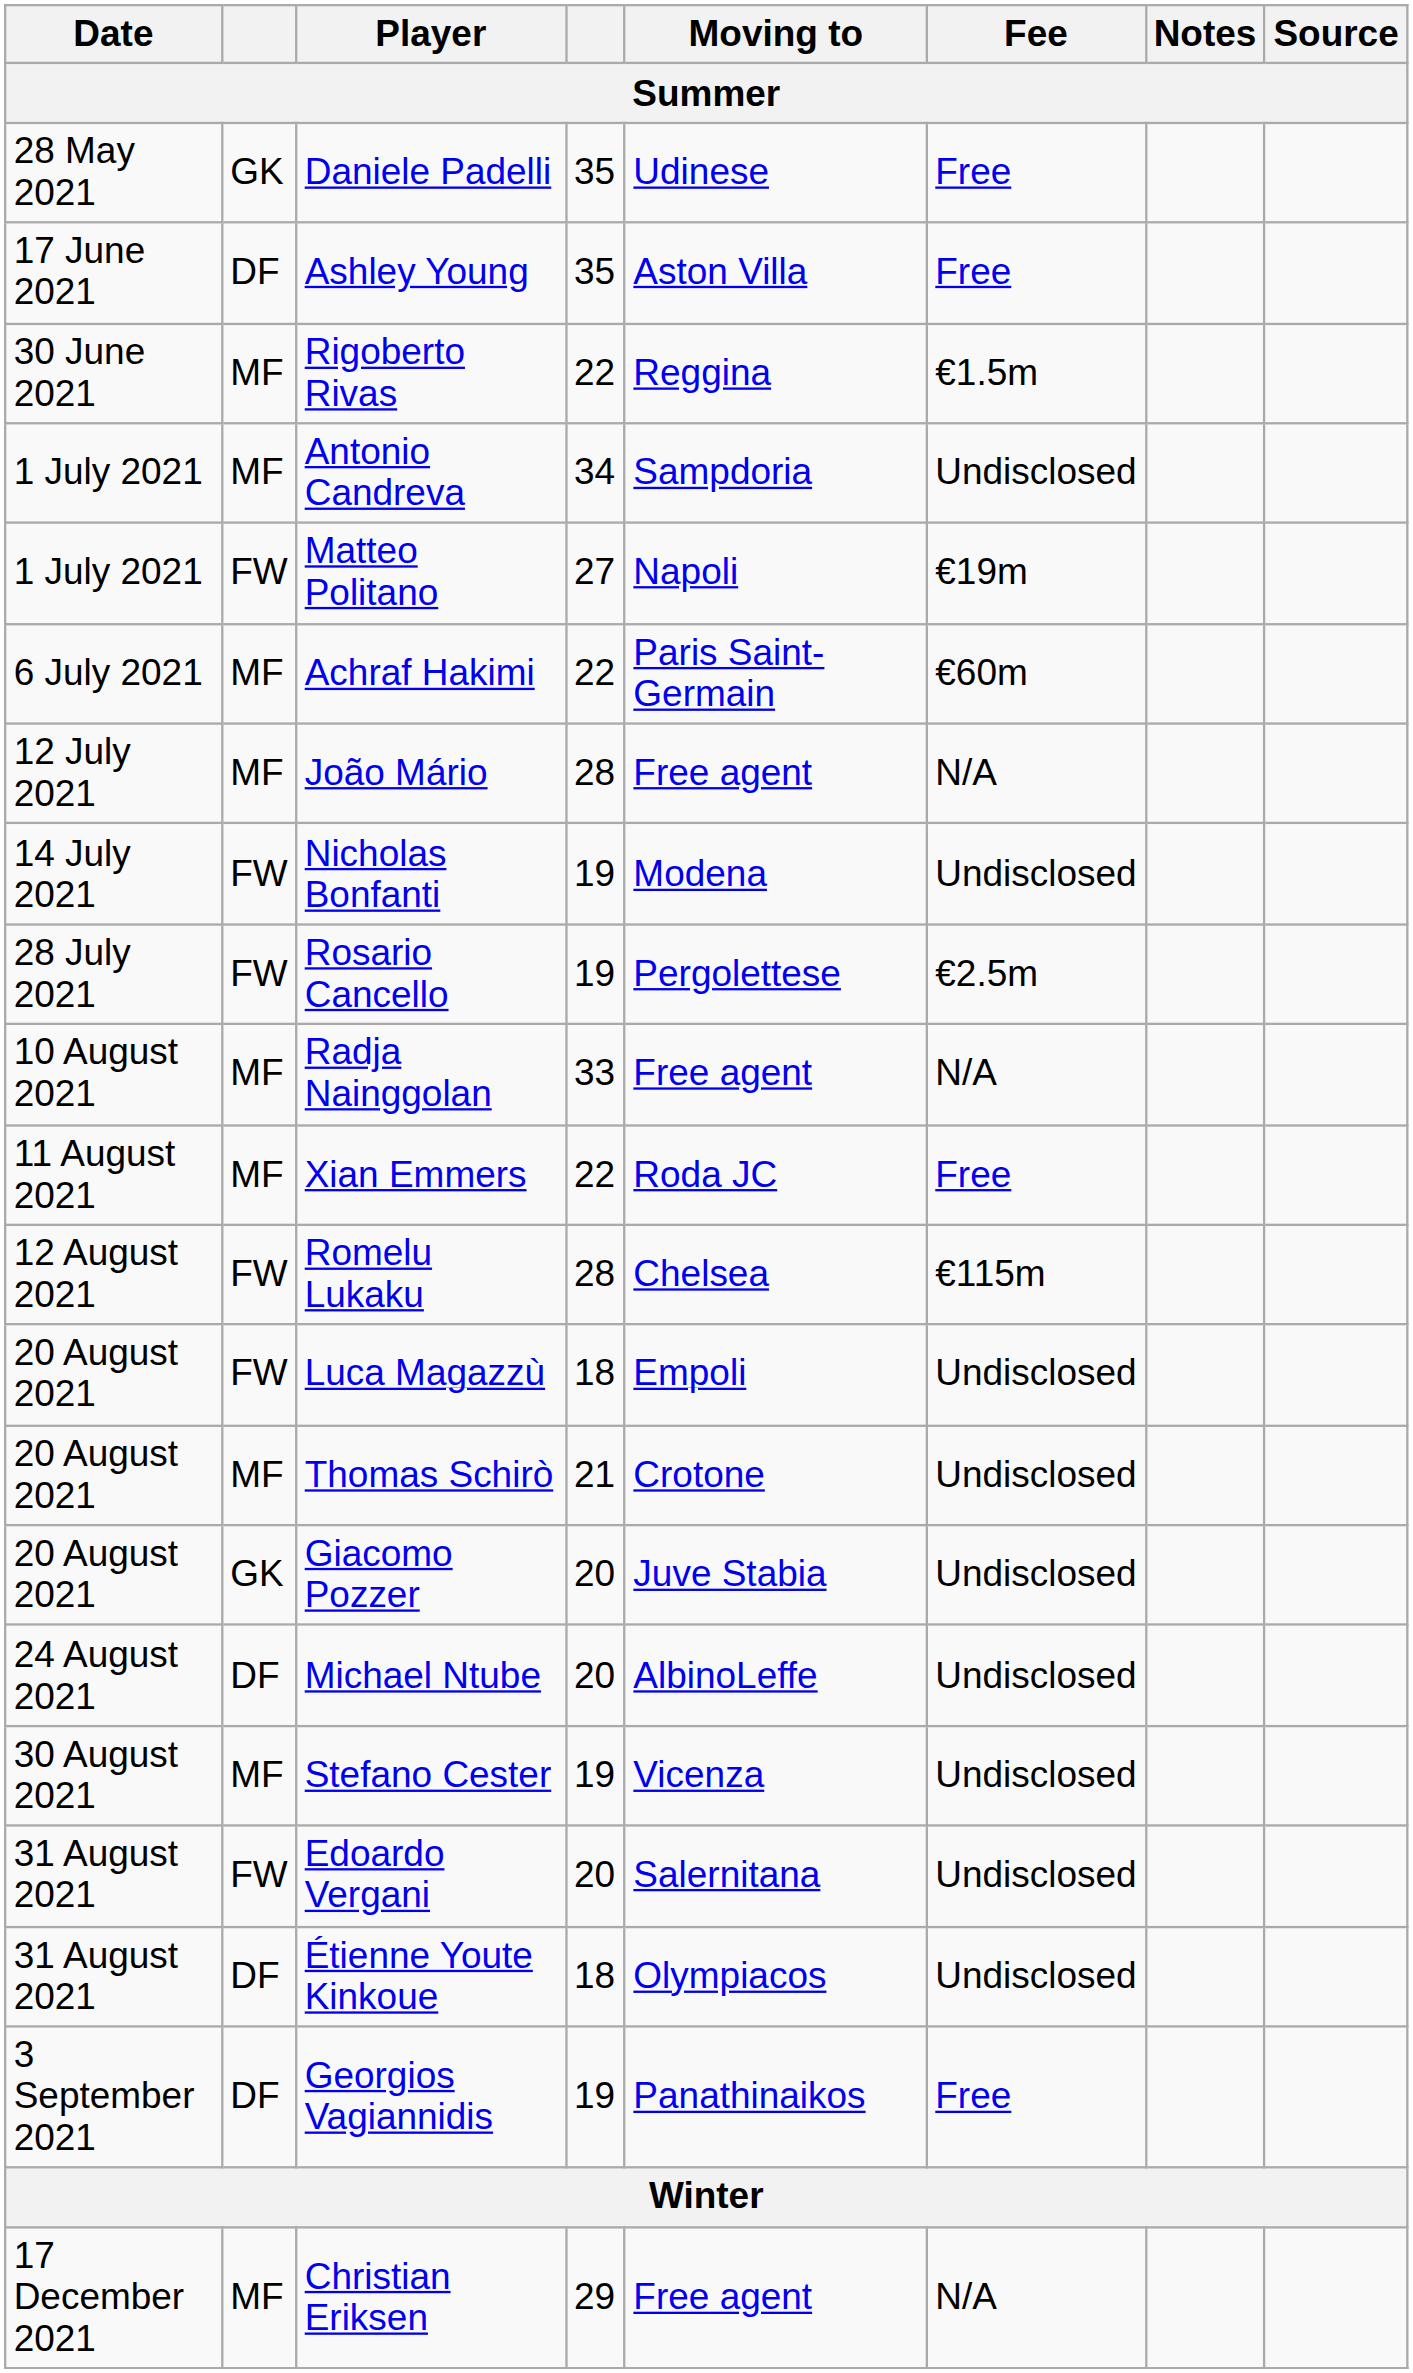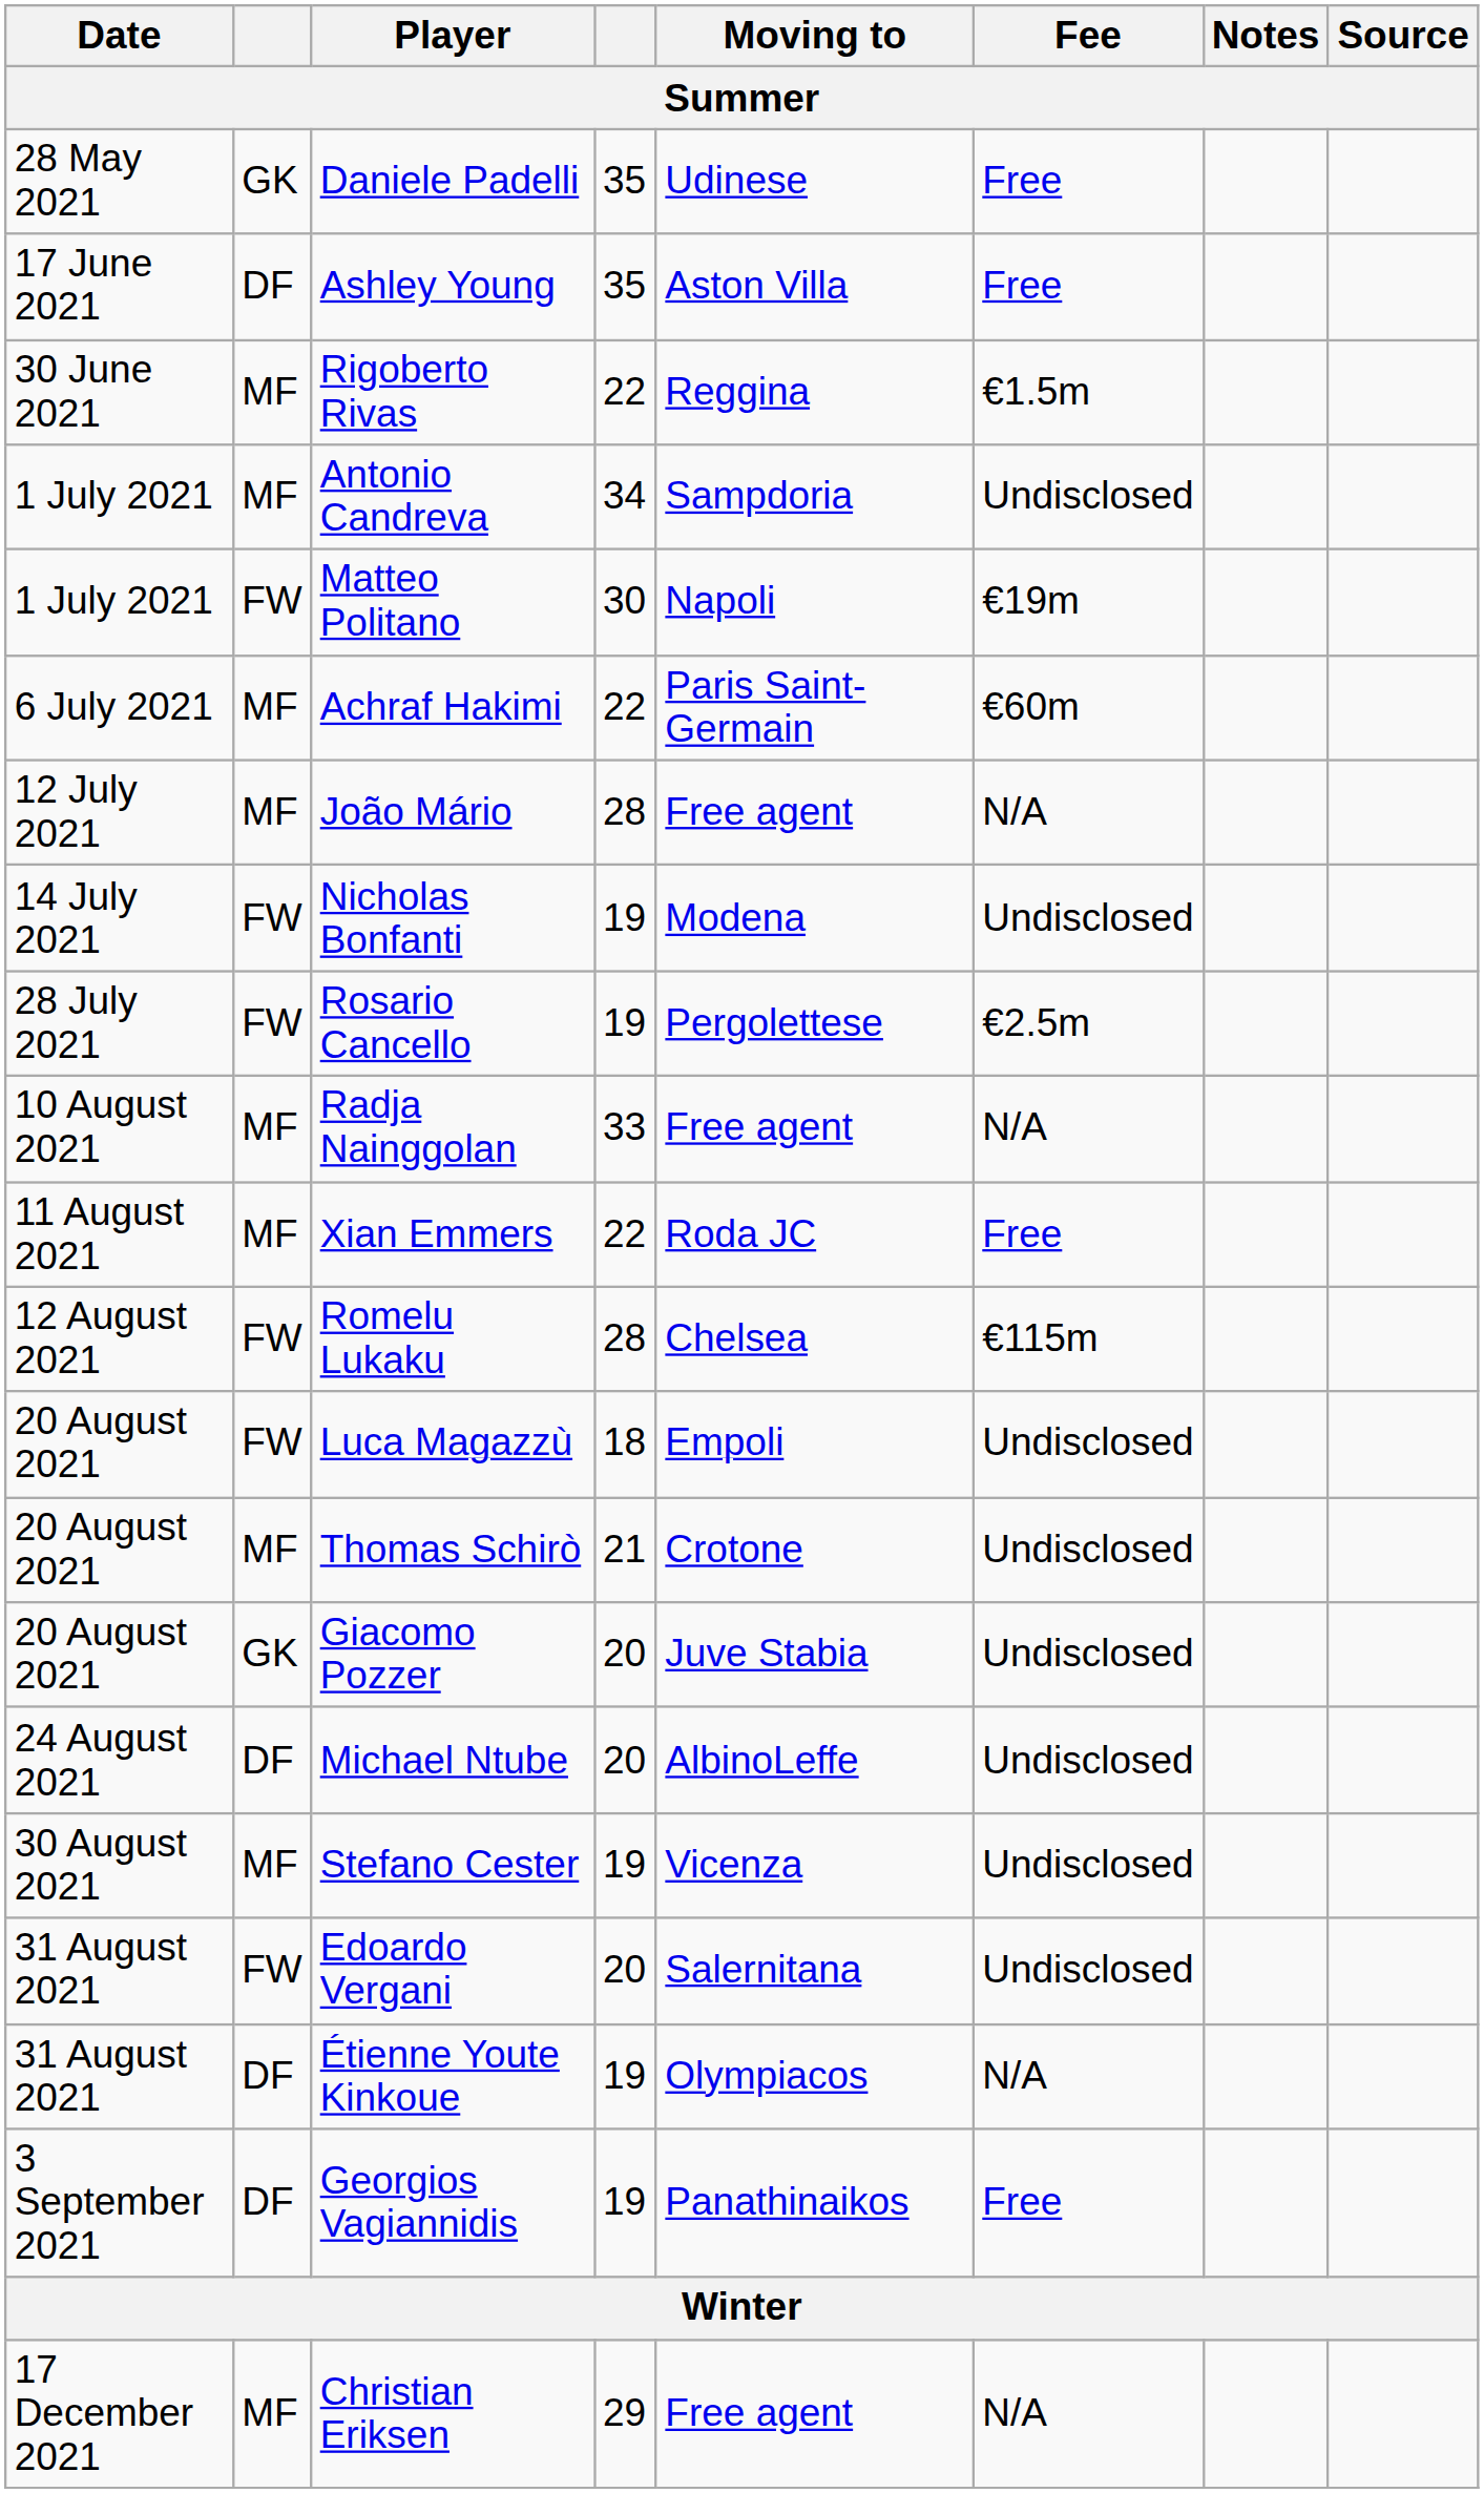 <table class="wikitable sortable">
 <tr>
 <th style="width:110px;">Date</th>
 <th style="width:20px;"></th>
 <th style="width:190px;">Player</th>
 <th style="width:20px;"></th>
 <th style="width:190px;">Moving to</th>
 <th style="width:80px;" class="unsortable">Fee</th>
 <th style="width:20px;" class="unsortable">Notes</th>
 <th style="width:20px;">Source</th>
 </tr>
 <tr>
 <th colspan=8>Summer</th>
 </tr>
 <tr>
 <td>28 May 2021</td>
 <td>GK</td>
 <td> <a href='#'>Daniele Padelli</a></td>
 <td>35</td>
 <td> <a href='#'>Udinese</a></td>
 <td><a href='#'>Free</a></td>
 <td></td>
 <td></td>
 </tr>
 <tr>
 <td>17 June 2021</td>
 <td>DF</td>
 <td> <a href='#'>Ashley Young</a></td>
 <td>35</td>
 <td> <a href='#'>Aston Villa</a></td>
 <td><a href='#'>Free</a></td>
 <td></td>
 <td></td>
 </tr>
 <tr>
 <td>30 June 2021</td>
 <td>MF</td>
 <td> <a href='#'>Rigoberto Rivas</a></td>
 <td>22</td>
 <td> <a href='#'>Reggina</a></td>
 <td>€1.5m</td>
 <td></td>
 <td></td>
 </tr>
 <tr>
 <td>1 July 2021</td>
 <td>MF</td>
 <td> <a href='#'>Antonio Candreva</a></td>
 <td>34</td>
 <td> <a href='#'>Sampdoria</a></td>
 <td>Undisclosed</td>
 <td></td>
 <td></td>
 </tr>
 <tr>
 <td>1 July 2021</td>
 <td>FW</td>
 <td> <a href='#'>Matteo Politano</a></td>
-<td>27</td>
+<td>30</td>
 <td> <a href='#'>Napoli</a></td>
 <td>€19m</td>
 <td></td>
 <td></td>
 </tr>
 <tr>
 <td>6 July 2021</td>
 <td>MF</td>
 <td> <a href='#'>Achraf Hakimi</a></td>
 <td>22</td>
 <td> <a href='#'>Paris Saint-Germain</a></td>
 <td>€60m</td>
 <td></td>
 <td></td>
 </tr>
 <tr>
 <td>12 July 2021</td>
 <td>MF</td>
 <td> <a href='#'>João Mário</a></td>
 <td>28</td>
 <td><a href='#'>Free agent</a></td>
 <td>N/A</td>
 <td></td>
 <td></td>
 </tr>
 <tr>
 <td>14 July 2021</td>
 <td>FW</td>
 <td> <a href='#'>Nicholas Bonfanti</a></td>
 <td>19</td>
 <td> <a href='#'>Modena</a></td>
 <td>Undisclosed</td>
 <td></td>
 <td></td>
 </tr>
 <tr>
 <td>28 July 2021</td>
 <td>FW</td>
 <td> <a href='#'>Rosario Cancello</a></td>
 <td>19</td>
 <td> <a href='#'>Pergolettese</a></td>
 <td>€2.5m</td>
 <td></td>
 <td></td>
 </tr>
 <tr>
 <td>10 August 2021</td>
 <td>MF</td>
 <td> <a href='#'>Radja Nainggolan</a></td>
 <td>33</td>
 <td><a href='#'>Free agent</a></td>
 <td>N/A</td>
 <td></td>
 <td></td>
 </tr>
 <tr>
 <td>11 August 2021</td>
 <td>MF</td>
 <td> <a href='#'>Xian Emmers</a></td>
 <td>22</td>
 <td> <a href='#'>Roda JC</a></td>
 <td><a href='#'>Free</a></td>
 <td></td>
 <td></td>
 </tr>
 <tr>
 <td>12 August 2021</td>
 <td>FW</td>
 <td> <a href='#'>Romelu Lukaku</a></td>
 <td>28</td>
 <td> <a href='#'>Chelsea</a></td>
 <td>€115m</td>
 <td></td>
 <td></td>
 </tr>
 <tr>
 <td>20 August 2021</td>
 <td>FW</td>
 <td> <a href='#'>Luca Magazzù</a></td>
 <td>18</td>
 <td> <a href='#'>Empoli</a></td>
 <td>Undisclosed</td>
 <td></td>
 <td></td>
 </tr>
 <tr>
 <td>20 August 2021</td>
 <td>MF</td>
 <td> <a href='#'>Thomas Schirò</a></td>
 <td>21</td>
 <td> <a href='#'>Crotone</a></td>
 <td>Undisclosed</td>
 <td></td>
 <td></td>
 </tr>
 <tr>
 <td>20 August 2021</td>
 <td>GK</td>
 <td> <a href='#'>Giacomo Pozzer</a></td>
 <td>20</td>
 <td> <a href='#'>Juve Stabia</a></td>
 <td>Undisclosed</td>
 <td></td>
 <td></td>
 </tr>
 <tr>
 <td>24 August 2021</td>
 <td>DF</td>
 <td> <a href='#'>Michael Ntube</a></td>
 <td>20</td>
 <td> <a href='#'>AlbinoLeffe</a></td>
 <td>Undisclosed</td>
 <td></td>
 <td></td>
 </tr>
 <tr>
 <td>30 August 2021</td>
 <td>MF</td>
 <td> <a href='#'>Stefano Cester</a></td>
 <td>19</td>
 <td> <a href='#'>Vicenza</a></td>
 <td>Undisclosed</td>
 <td></td>
 <td></td>
 </tr>
 <tr>
 <td>31 August 2021</td>
 <td>FW</td>
 <td> <a href='#'>Edoardo Vergani</a></td>
 <td>20</td>
 <td> <a href='#'>Salernitana</a></td>
 <td>Undisclosed</td>
 <td></td>
 <td></td>
 </tr>
 <tr>
 <td>31 August 2021</td>
 <td>DF</td>
 <td> <a href='#'>Étienne Youte Kinkoue</a></td>
-<td>18</td>
+<td>19</td>
 <td> <a href='#'>Olympiacos</a></td>
-<td>Undisclosed</td>
+<td>N/A</td>
 <td></td>
 <td></td>
 </tr>
 <tr>
 <td>3 September 2021</td>
 <td>DF</td>
 <td> <a href='#'>Georgios Vagiannidis</a></td>
 <td>19</td>
 <td> <a href='#'>Panathinaikos</a></td>
 <td><a href='#'>Free</a></td>
 <td></td>
 <td></td>
 </tr>
 <tr>
 <th colspan=8>Winter</th>
 </tr>
 <tr>
 <td>17 December 2021</td>
 <td>MF</td>
 <td> <a href='#'>Christian Eriksen</a></td>
 <td>29</td>
 <td><a href='#'>Free agent</a></td>
 <td>N/A</td>
 <td></td>
 <td></td>
 </tr>
 <tr>
 </tr>
 </table>
